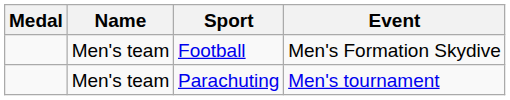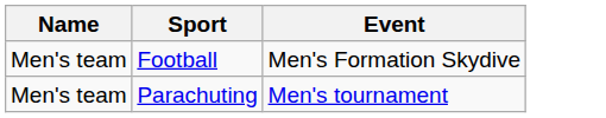 <table class="wikitable sortable" style="font-size: 95%;">
 <tr>
-<th>Medal</th>
 <th>Name</th>
 <th>Sport</th>
 <th>Event</th>
 </tr>
 <tr>
-<td></td>
 <td>Men's team</td>
 <td><a href='#'>Football</a></td>
 <td>Men's Formation Skydive</td>
 </tr>
 <tr>
-<td></td>
 <td>Men's team</td>
 <td><a href='#'>Parachuting</a></td>
 <td><a href='#'>Men's tournament</a></td>
 </tr>
 </table>
